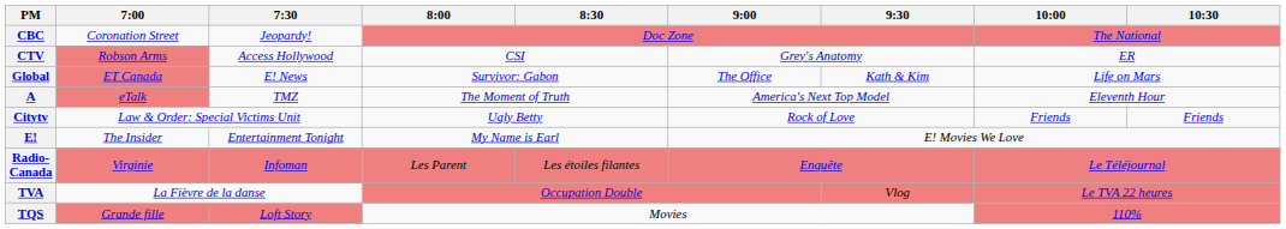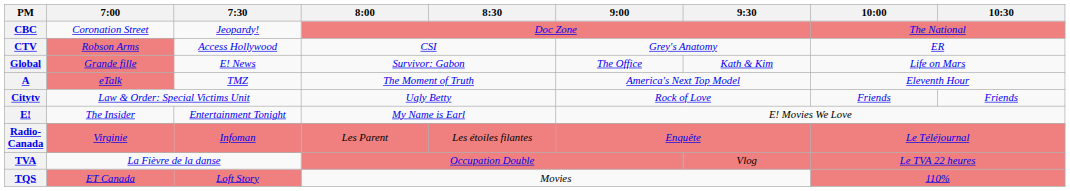 <table class="wikitable" width="100%">
 <tr>
 <th width="4%">PM</th>
 <th width="12%">7:00</th>
 <th width="12%">7:30</th>
 <th width="12%">8:00</th>
 <th width="12%">8:30</th>
 <th width="12%">9:00</th>
 <th width="12%">9:30</th>
 <th width="12%">10:00</th>
 <th width="12%">10:30</th>
 </tr>
 <tr align="center">
 <th><a href='#'>CBC</a></th>
 <td colspan="1" align=center><em><a href='#'>Coronation Street</a></em></td>
 <td colspan="1" align=center><em><a href='#'>Jeopardy!</a></em></td>
 <td colspan="4" align=center bgcolor="#F08080"><em><a href='#'>Doc Zone</a></em></td>
 <td colspan="2" align=center bgcolor="#F08080"><em><a href='#'>The National</a></em></td>
 </tr>
 <tr align="center">
 <th><a href='#'>CTV</a></th>
 <td colspan="1"  bgcolor="#F08080"><em><a href='#'>Robson Arms</a></em></td>
 <td colspan="1" align=center><em><a href='#'>Access Hollywood</a></em></td>
 <td colspan="2" align=center><em><a href='#'>CSI</a></em></td>
 <td colspan="2" align=center><em><a href='#'>Grey's Anatomy</a></em></td>
 <td colspan="2" align=center><em><a href='#'>ER</a></em></td>
 </tr>
 <tr align="center">
 <th><a href='#'>Global</a></th>
-<td colspan="1" align=center bgcolor="#F08080"><em><a href='#'>ET Canada</a></em></td>
+<td colspan="1" align=center bgcolor="#F08080"><em><a href='#'>Grande fille</a></em></td>
 <td colspan="1" align=center><em><a href='#'>E! News</a></em></td>
 <td colspan="2" align=center><em><a href='#'>Survivor: Gabon</a></em></td>
 <td colspan="1" align=center><em><a href='#'>The Office</a></em></td>
 <td colspan="1" align=center><em><a href='#'>Kath & Kim</a></em></td>
 <td colspan="2" align=center><em><a href='#'>Life on Mars</a></em></td>
 </tr>
 <tr align="center">
 <th><a href='#'>A</a></th>
 <td colspan="1" align=center  bgcolor="#F08080"><em><a href='#'>eTalk</a></em></td>
 <td colspan="1"><em><a href='#'>TMZ</a></em></td>
 <td colspan="2"><em><a href='#'>The Moment of Truth</a></em></td>
 <td colspan="2"><em><a href='#'>America's Next Top Model</a></em></td>
 <td colspan="2"><em><a href='#'>Eleventh Hour</a></em></td>
 </tr>
 <tr align="center">
 <th><a href='#'>Citytv</a></th>
 <td colspan="2" align=center><em><a href='#'>Law & Order: Special Victims Unit</a></em></td>
 <td colspan="2" align=center><em><a href='#'>Ugly Betty</a></em></td>
 <td colspan="2" align=center><em><a href='#'>Rock of Love</a></em></td>
 <td colspan="1" align=center><em><a href='#'>Friends</a></em></td>
 <td colspan="1" align=center><em><a href='#'>Friends</a></em></td>
 </tr>
 <tr align="center">
 <th><a href='#'>E!</a></th>
 <td colspan="1" align=center><em><a href='#'>The Insider</a></em></td>
 <td colspan="1" align=center><em><a href='#'>Entertainment Tonight</a></em></td>
 <td colspan="2" align=center><em><a href='#'>My Name is Earl</a></em></td>
 <td colspan="4" align=center><em>E! Movies We Love</em></td>
 </tr>
 <tr align="center">
 <th><a href='#'>Radio-Canada</a></th>
 <td align=center bgcolor="#F08080"><em><a href='#'>Virginie</a></em></td>
 <td align=center bgcolor="#F08080"><em><a href='#'>Infoman</a></em></td>
 <td align=center bgcolor="#F08080"><em>Les Parent</em></td>
 <td align=center bgcolor="#F08080"><em>Les étoiles filantes</em></td>
 <td colspan="2" align=center bgcolor="#F08080"><em><a href='#'>Enquête</a></em></td>
 <td colspan="2" align=center bgcolor="#F08080"><em><a href='#'>Le Téléjournal</a></em></td>
 </tr>
 <tr align="center">
 <th><a href='#'>TVA</a></th>
 <td colspan="2" align=center><em><a href='#'>La Fièvre de la danse</a></em></td>
 <td colspan="3" align=center bgcolor="#F08080"><em><a href='#'>Occupation Double</a></em></td>
 <td align=center bgcolor="#F08080"><em>Vlog</em></td>
 <td colspan="2" align=center bgcolor="#F08080"><em><a href='#'>Le TVA 22 heures</a></em></td>
 </tr>
 <tr align="center">
 <th><a href='#'>TQS</a></th>
-<td colspan="1" align=center bgcolor="#F08080"><em><a href='#'>Grande fille</a></em></td>
+<td colspan="1" align=center bgcolor="#F08080"><em><a href='#'>ET Canada</a></em></td>
 <td colspan="1" align=center bgcolor="#F08080"><em><a href='#'>Loft Story</a></em></td>
 <td colspan="4" align=center><em>Movies</em></td>
 <td colspan="2" align=center bgcolor="#F08080"><em><a href='#'>110%</a></em></td>
 </tr>
 </table>
